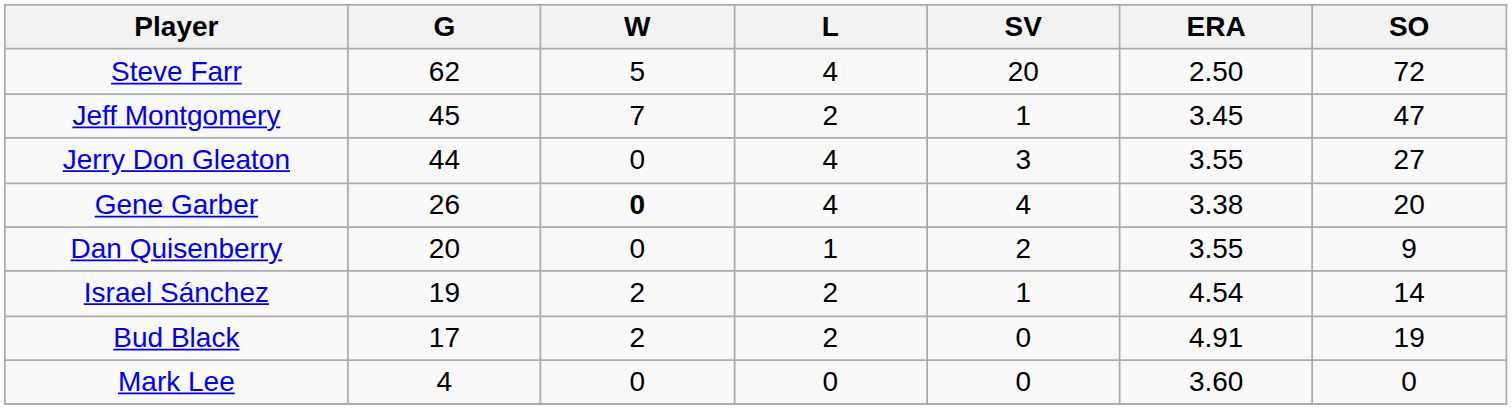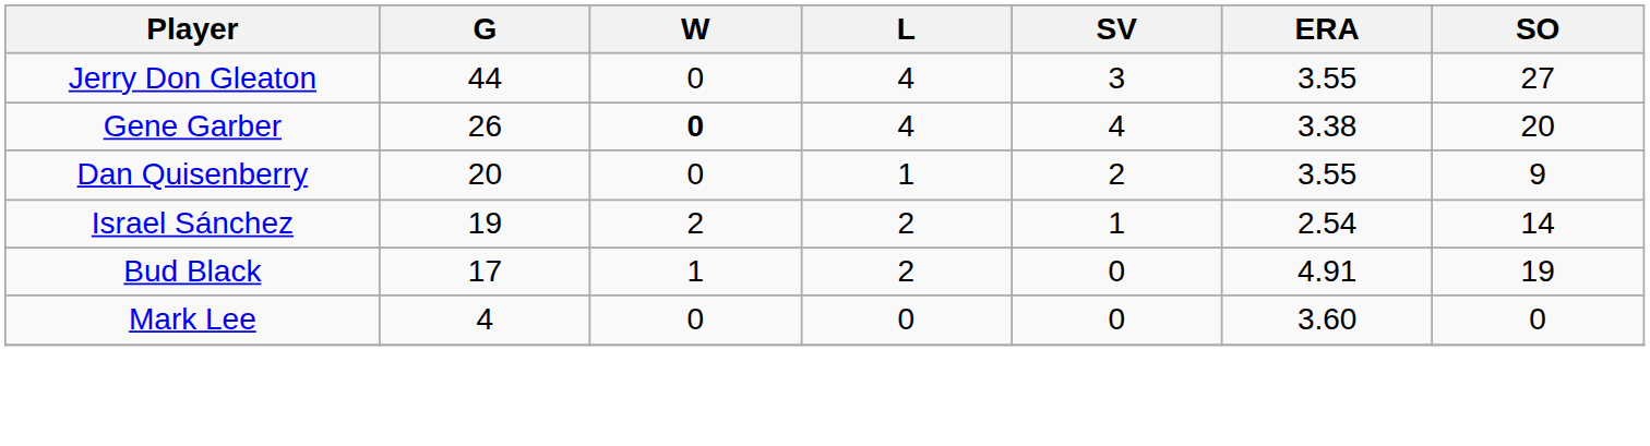 <table class="wikitable sortable">
 <tr>
 <th bgcolor="#DDDDFF" width="16%">Player</th>
 <th bgcolor="#DDDDFF" width="9%">G</th>
 <th bgcolor="#DDDDFF" width="9%">W</th>
 <th bgcolor="#DDDDFF" width="9%">L</th>
 <th bgcolor="#DDDDFF" width="9%">SV</th>
 <th bgcolor="#DDDDFF" width="9%">ERA</th>
 <th bgcolor="#DDDDFF" width="9%">SO</th>
-</tr>
-<tr align="center">
-<td><a href='#'>Steve Farr</a></td>
-<td>62</td>
-<td>5</td>
-<td>4</td>
-<td>20</td>
-<td>2.50</td>
-<td>72</td>
-</tr>
-<tr align="center">
-<td><a href='#'>Jeff Montgomery</a></td>
-<td>45</td>
-<td>7</td>
-<td>2</td>
-<td>1</td>
-<td>3.45</td>
-<td>47</td>
 </tr>
 <tr align="center">
 <td><a href='#'>Jerry Don Gleaton</a></td>
 <td>44</td>
 <td>0</td>
 <td>4</td>
 <td>3</td>
 <td>3.55</td>
 <td>27</td>
 </tr>
 <tr align="center">
 <td><a href='#'>Gene Garber</a></td>
 <td>26</td>
 <td><strong>0</strong></td>
 <td>4</td>
 <td>4</td>
 <td>3.38</td>
 <td>20</td>
 </tr>
 <tr align="center">
 <td><a href='#'>Dan Quisenberry</a></td>
 <td>20</td>
 <td>0</td>
 <td>1</td>
 <td>2</td>
 <td>3.55</td>
 <td>9</td>
 </tr>
 <tr align="center">
 <td><a href='#'>Israel Sánchez</a></td>
 <td>19</td>
 <td>2</td>
 <td>2</td>
 <td>1</td>
-<td>4.54</td>
+<td>2.54</td>
 <td>14</td>
 </tr>
 <tr align="center">
 <td><a href='#'>Bud Black</a></td>
 <td>17</td>
-<td>2</td>
+<td>1</td>
 <td>2</td>
 <td>0</td>
 <td>4.91</td>
 <td>19</td>
 </tr>
 <tr align="center">
 <td><a href='#'>Mark Lee</a></td>
 <td>4</td>
 <td>0</td>
 <td>0</td>
 <td>0</td>
 <td>3.60</td>
 <td>0</td>
 </tr>
 <tr align="center">
 </tr>
 </table>
